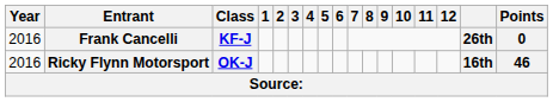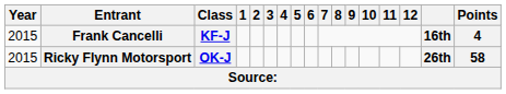 <table class="wikitable" style="text-align:center; font-size:85%">
 <tr>
 <th>Year</th>
 <th>Entrant</th>
 <th>Class</th>
 <th>1</th>
 <th>2</th>
 <th>3</th>
 <th>4</th>
 <th>5</th>
 <th>6</th>
 <th>7</th>
 <th>8</th>
 <th>9</th>
 <th>10</th>
 <th>11</th>
 <th>12</th>
 <th></th>
 <th>Points</th>
 </tr>
 <tr>
-<td>2016</td>
+<td>2015</td>
 <th nowrap>Frank Cancelli</th>
 <th><a href='#'>KF-J</a></th>
 <td></td>
 <td></td>
 <td></td>
 <td></td>
 <td></td>
 <td></td>
 <td colspan="6"></td>
-<th>26th</th>
-<th>0</th>
+<th>16th</th>
+<th>4</th>
 </tr>
 <tr>
-<td>2016</td>
+<td>2015</td>
 <th nowrap>Ricky Flynn Motorsport</th>
 <th><a href='#'>OK-J</a></th>
 <td></td>
 <td></td>
 <td></td>
 <td></td>
 <td></td>
 <td></td>
 <td></td>
 <td></td>
 <td></td>
 <td></td>
 <td></td>
 <td></td>
-<th>16th</th>
-<th>46</th>
+<th>26th</th>
+<th>58</th>
 </tr>
 <tr>
 <th colspan="100">Source:</th>
 </tr>
 </table>
